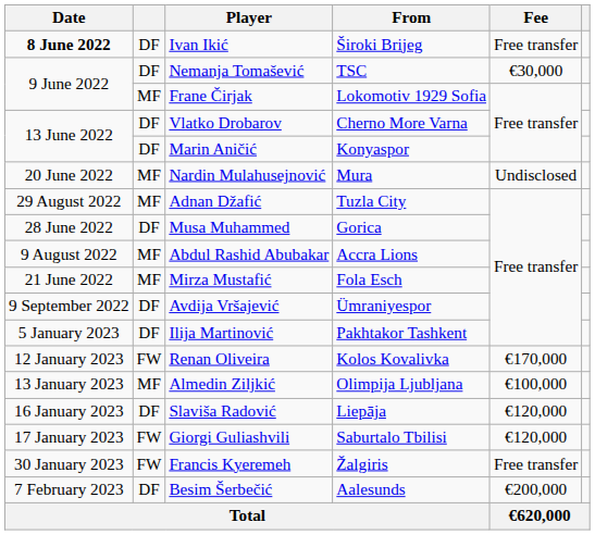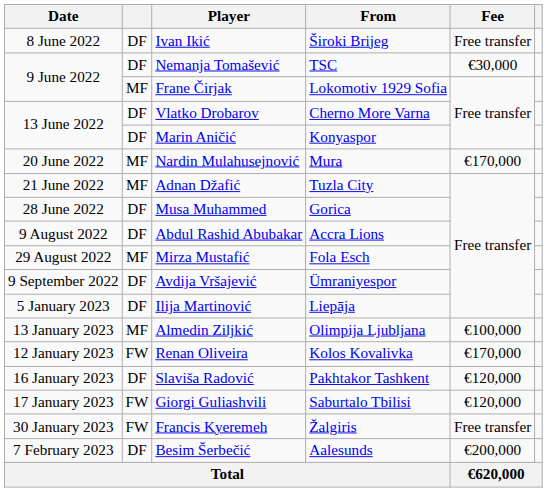 <table class="wikitable" style="text-align:center;">
 <tr>
 <th>Date</th>
 <th></th>
 <th>Player</th>
 <th>From</th>
 <th>Fee</th>
 <th></th>
 </tr>
 <tr>
-<td><strong>8 June 2022</strong></td>
+<td>8 June 2022</td>
 <td>DF</td>
 <td style="text-align:left"> <a href='#'>Ivan Ikić</a></td>
 <td style="text-align:left"> <a href='#'>Široki Brijeg</a></td>
 <td>Free transfer</td>
 <td></td>
 </tr>
 <tr>
 <td rowspan=2>9 June 2022</td>
 <td>DF</td>
 <td style="text-align:left"> <a href='#'>Nemanja Tomašević</a></td>
 <td style="text-align:left"> <a href='#'>TSC</a></td>
 <td>€30,000</td>
 <td></td>
 </tr>
 <tr>
 <td>MF</td>
 <td style="text-align:left"> <a href='#'>Frane Čirjak</a></td>
 <td style="text-align:left"> <a href='#'>Lokomotiv 1929 Sofia</a></td>
 <td rowspan=3>Free transfer</td>
 <td></td>
 </tr>
 <tr>
 <td rowspan=2>13 June 2022</td>
 <td>DF</td>
 <td style="text-align:left"> <a href='#'>Vlatko Drobarov</a></td>
 <td style="text-align:left"> <a href='#'>Cherno More Varna</a></td>
 <td></td>
 </tr>
 <tr>
 <td>DF</td>
 <td style="text-align:left"> <a href='#'>Marin Aničić</a></td>
 <td style="text-align:left"> <a href='#'>Konyaspor</a></td>
 <td></td>
 </tr>
 <tr>
 <td>20 June 2022</td>
 <td>MF</td>
 <td style="text-align:left"> <a href='#'>Nardin Mulahusejnović</a></td>
 <td style="text-align:left"> <a href='#'>Mura</a></td>
-<td>Undisclosed</td>
+<td>€170,000</td>
 <td></td>
 </tr>
 <tr>
-<td>29 August 2022</td>
+<td>21 June 2022</td>
 <td>MF</td>
 <td style="text-align:left"> <a href='#'>Adnan Džafić</a></td>
 <td style="text-align:left"> <a href='#'>Tuzla City</a></td>
 <td rowspan=6>Free transfer</td>
 <td></td>
 </tr>
 <tr>
 <td>28 June 2022</td>
 <td>DF</td>
 <td style="text-align:left"> <a href='#'>Musa Muhammed</a></td>
 <td style="text-align:left"> <a href='#'>Gorica</a></td>
 <td></td>
 </tr>
 <tr>
 <td>9 August 2022</td>
-<td>MF</td>
+<td>DF</td>
 <td style="text-align:left"> <a href='#'>Abdul Rashid Abubakar</a></td>
 <td style="text-align:left"> <a href='#'>Accra Lions</a></td>
 <td></td>
 </tr>
 <tr>
-<td>21 June 2022</td>
+<td>29 August 2022</td>
 <td>MF</td>
 <td style="text-align:left"> <a href='#'>Mirza Mustafić</a></td>
 <td style="text-align:left"> <a href='#'>Fola Esch</a></td>
 <td></td>
 </tr>
 <tr>
 <td>9 September 2022</td>
 <td>DF</td>
 <td style="text-align:left"> <a href='#'>Avdija Vršajević</a></td>
 <td style="text-align:left"> <a href='#'>Ümraniyespor</a></td>
 <td></td>
 </tr>
 <tr>
 <td>5 January 2023</td>
 <td>DF</td>
 <td style="text-align:left"> <a href='#'>Ilija Martinović</a></td>
-<td style="text-align:left"> <a href='#'>Pakhtakor Tashkent</a></td>
+<td style="text-align:left"> <a href='#'>Liepāja</a></td>
+<td></td>
+</tr>
+<tr>
+<td>13 January 2023</td>
+<td>MF</td>
+<td style="text-align:left"> <a href='#'>Almedin Ziljkić</a></td>
+<td style="text-align:left"> <a href='#'>Olimpija Ljubljana</a></td>
+<td>€100,000</td>
 <td></td>
 </tr>
 <tr>
 <td>12 January 2023</td>
 <td>FW</td>
 <td style="text-align:left"> <a href='#'>Renan Oliveira</a></td>
 <td style="text-align:left"> <a href='#'>Kolos Kovalivka</a></td>
 <td>€170,000</td>
 <td></td>
 </tr>
 <tr>
-<td>13 January 2023</td>
-<td>MF</td>
-<td style="text-align:left"> <a href='#'>Almedin Ziljkić</a></td>
-<td style="text-align:left"> <a href='#'>Olimpija Ljubljana</a></td>
-<td>€100,000</td>
-<td></td>
-</tr>
-<tr>
 <td>16 January 2023</td>
 <td>DF</td>
 <td style="text-align:left"> <a href='#'>Slaviša Radović</a></td>
-<td style="text-align:left"> <a href='#'>Liepāja</a></td>
+<td style="text-align:left"> <a href='#'>Pakhtakor Tashkent</a></td>
 <td>€120,000</td>
 <td></td>
 </tr>
 <tr>
 <td>17 January 2023</td>
 <td>FW</td>
 <td style="text-align:left"> <a href='#'>Giorgi Guliashvili</a></td>
 <td style="text-align:left"> <a href='#'>Saburtalo Tbilisi</a></td>
 <td>€120,000</td>
 <td></td>
 </tr>
 <tr>
 <td>30 January 2023</td>
 <td>FW</td>
 <td style="text-align:left"> <a href='#'>Francis Kyeremeh</a></td>
 <td style="text-align:left"> <a href='#'>Žalgiris</a></td>
 <td>Free transfer</td>
 <td></td>
 </tr>
 <tr>
 <td>7 February 2023</td>
 <td>DF</td>
 <td style="text-align:left"> <a href='#'>Besim Šerbečić</a></td>
 <td style="text-align:left"> <a href='#'>Aalesunds</a></td>
 <td>€200,000</td>
 <td></td>
 </tr>
 <tr>
 <th colspan=4>Total</th>
 <th colspan=2>€620,000</th>
 </tr>
 </table>
